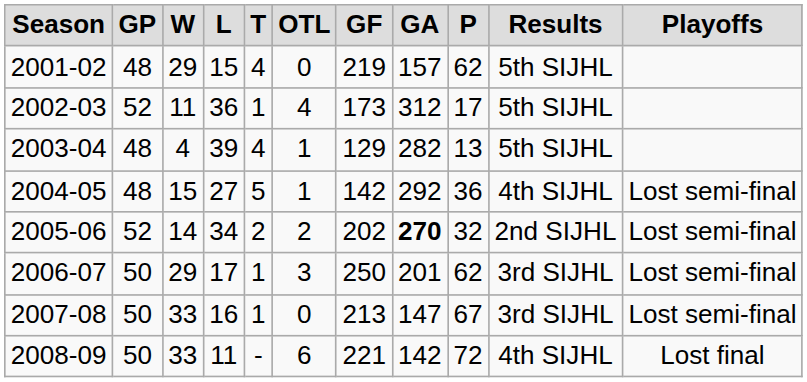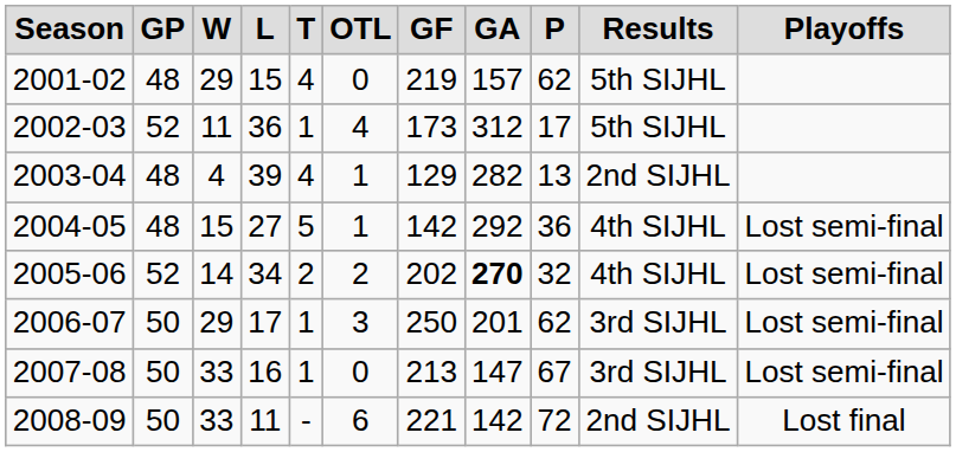 <table class="wikitable">
 <tr align="center"  bgcolor="#dddddd">
 <td><strong>Season</strong></td>
 <td><strong>GP</strong></td>
 <td><strong>W</strong></td>
 <td><strong>L</strong></td>
 <td><strong>T</strong></td>
 <td><strong>OTL</strong></td>
 <td><strong>GF</strong></td>
 <td><strong>GA</strong></td>
 <td><strong>P</strong></td>
 <td><strong>Results</strong></td>
 <td><strong>Playoffs</strong></td>
 </tr>
 <tr align="center">
 <td>2001-02</td>
 <td>48</td>
 <td>29</td>
 <td>15</td>
 <td>4</td>
 <td>0</td>
 <td>219</td>
 <td>157</td>
 <td>62</td>
 <td>5th SIJHL</td>
 <td></td>
 </tr>
 <tr align="center">
 <td>2002-03</td>
 <td>52</td>
 <td>11</td>
 <td>36</td>
 <td>1</td>
 <td>4</td>
 <td>173</td>
 <td>312</td>
 <td>17</td>
 <td>5th SIJHL</td>
 <td></td>
 </tr>
 <tr align="center">
 <td>2003-04</td>
 <td>48</td>
 <td>4</td>
 <td>39</td>
 <td>4</td>
 <td>1</td>
 <td>129</td>
 <td>282</td>
 <td>13</td>
-<td>5th SIJHL</td>
+<td>2nd SIJHL</td>
 <td></td>
 </tr>
 <tr align="center">
 <td>2004-05</td>
 <td>48</td>
 <td>15</td>
 <td>27</td>
 <td>5</td>
 <td>1</td>
 <td>142</td>
 <td>292</td>
 <td>36</td>
 <td>4th SIJHL</td>
 <td>Lost semi-final</td>
 </tr>
 <tr align="center">
 <td>2005-06</td>
 <td>52</td>
 <td>14</td>
 <td>34</td>
 <td>2</td>
 <td>2</td>
 <td>202</td>
 <td><strong>270</strong></td>
 <td>32</td>
-<td>2nd SIJHL</td>
+<td>4th SIJHL</td>
 <td>Lost semi-final</td>
 </tr>
 <tr align="center">
 <td>2006-07</td>
 <td>50</td>
 <td>29</td>
 <td>17</td>
 <td>1</td>
 <td>3</td>
 <td>250</td>
 <td>201</td>
 <td>62</td>
 <td>3rd SIJHL</td>
 <td>Lost semi-final</td>
 </tr>
 <tr align="center">
 <td>2007-08</td>
 <td>50</td>
 <td>33</td>
 <td>16</td>
 <td>1</td>
 <td>0</td>
 <td>213</td>
 <td>147</td>
 <td>67</td>
 <td>3rd SIJHL</td>
 <td>Lost semi-final</td>
 </tr>
 <tr align="center">
 <td>2008-09</td>
 <td>50</td>
 <td>33</td>
 <td>11</td>
 <td>-</td>
 <td>6</td>
 <td>221</td>
 <td>142</td>
 <td>72</td>
-<td>4th SIJHL</td>
+<td>2nd SIJHL</td>
 <td>Lost final</td>
 </tr>
 </table>
